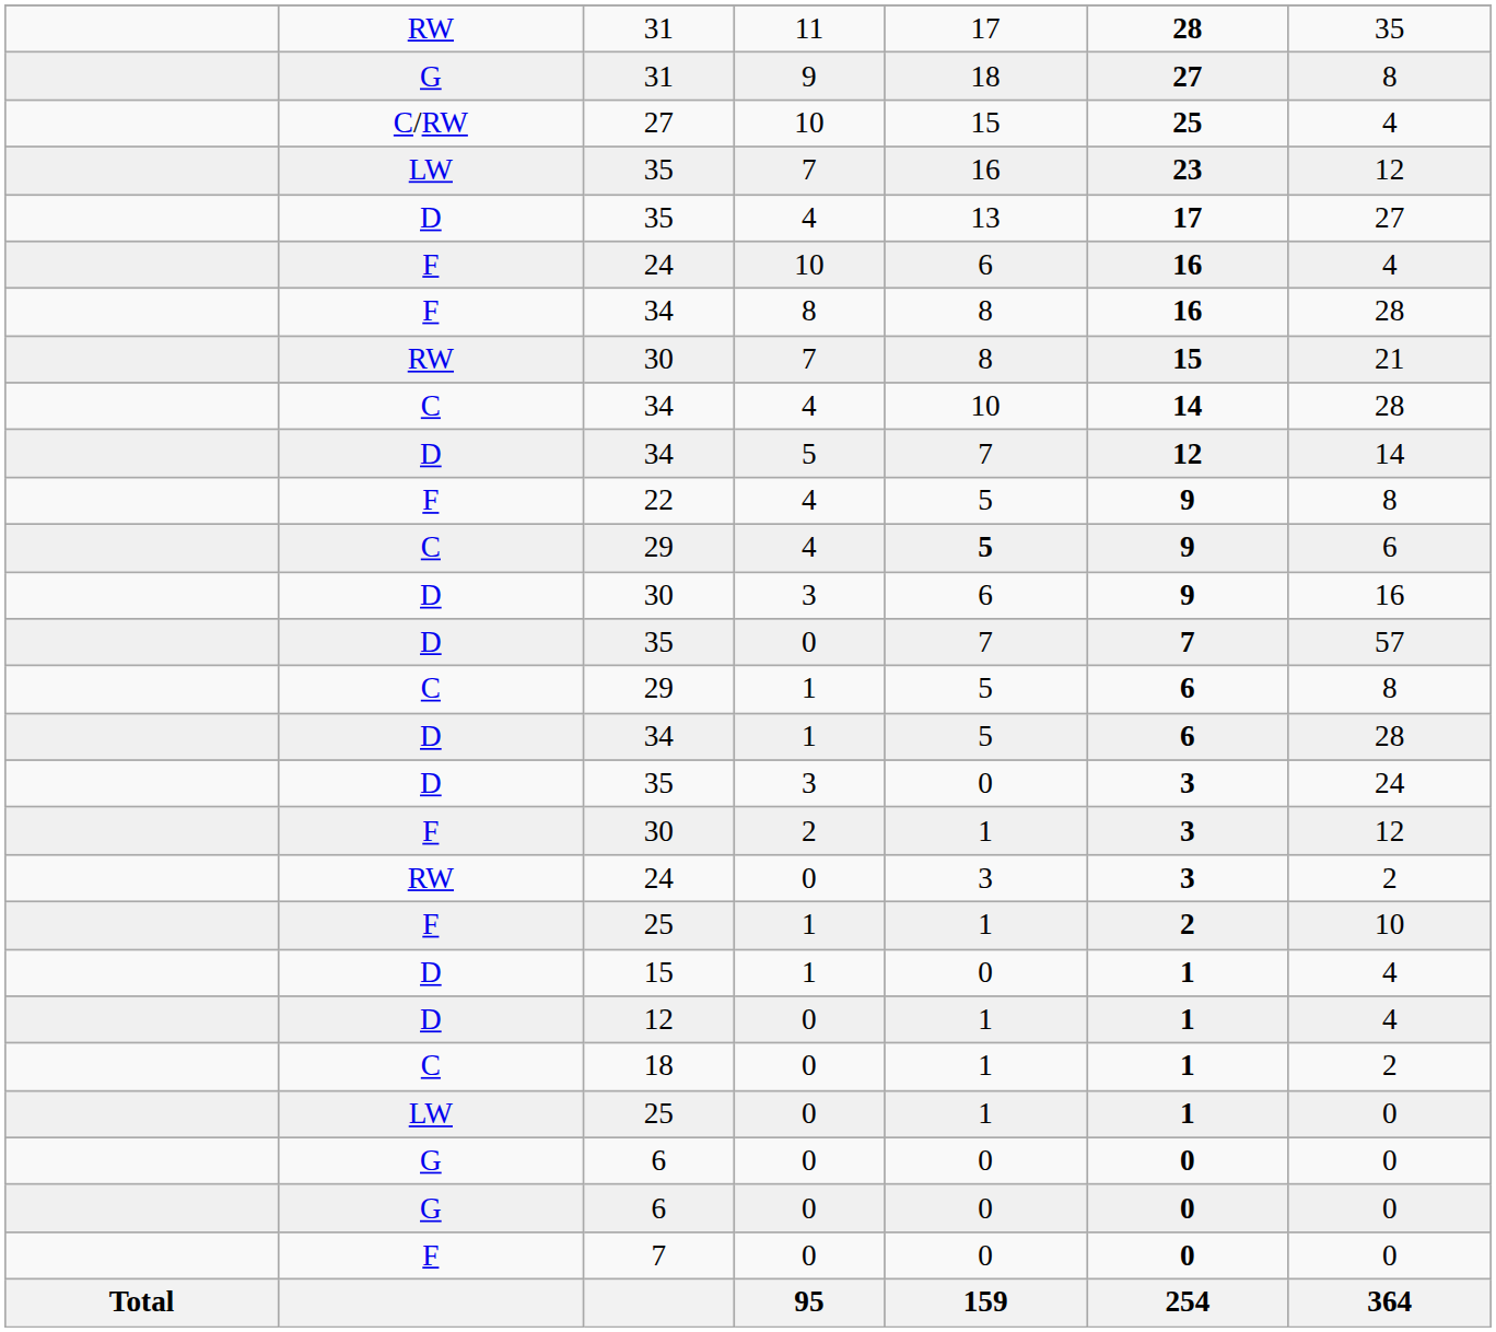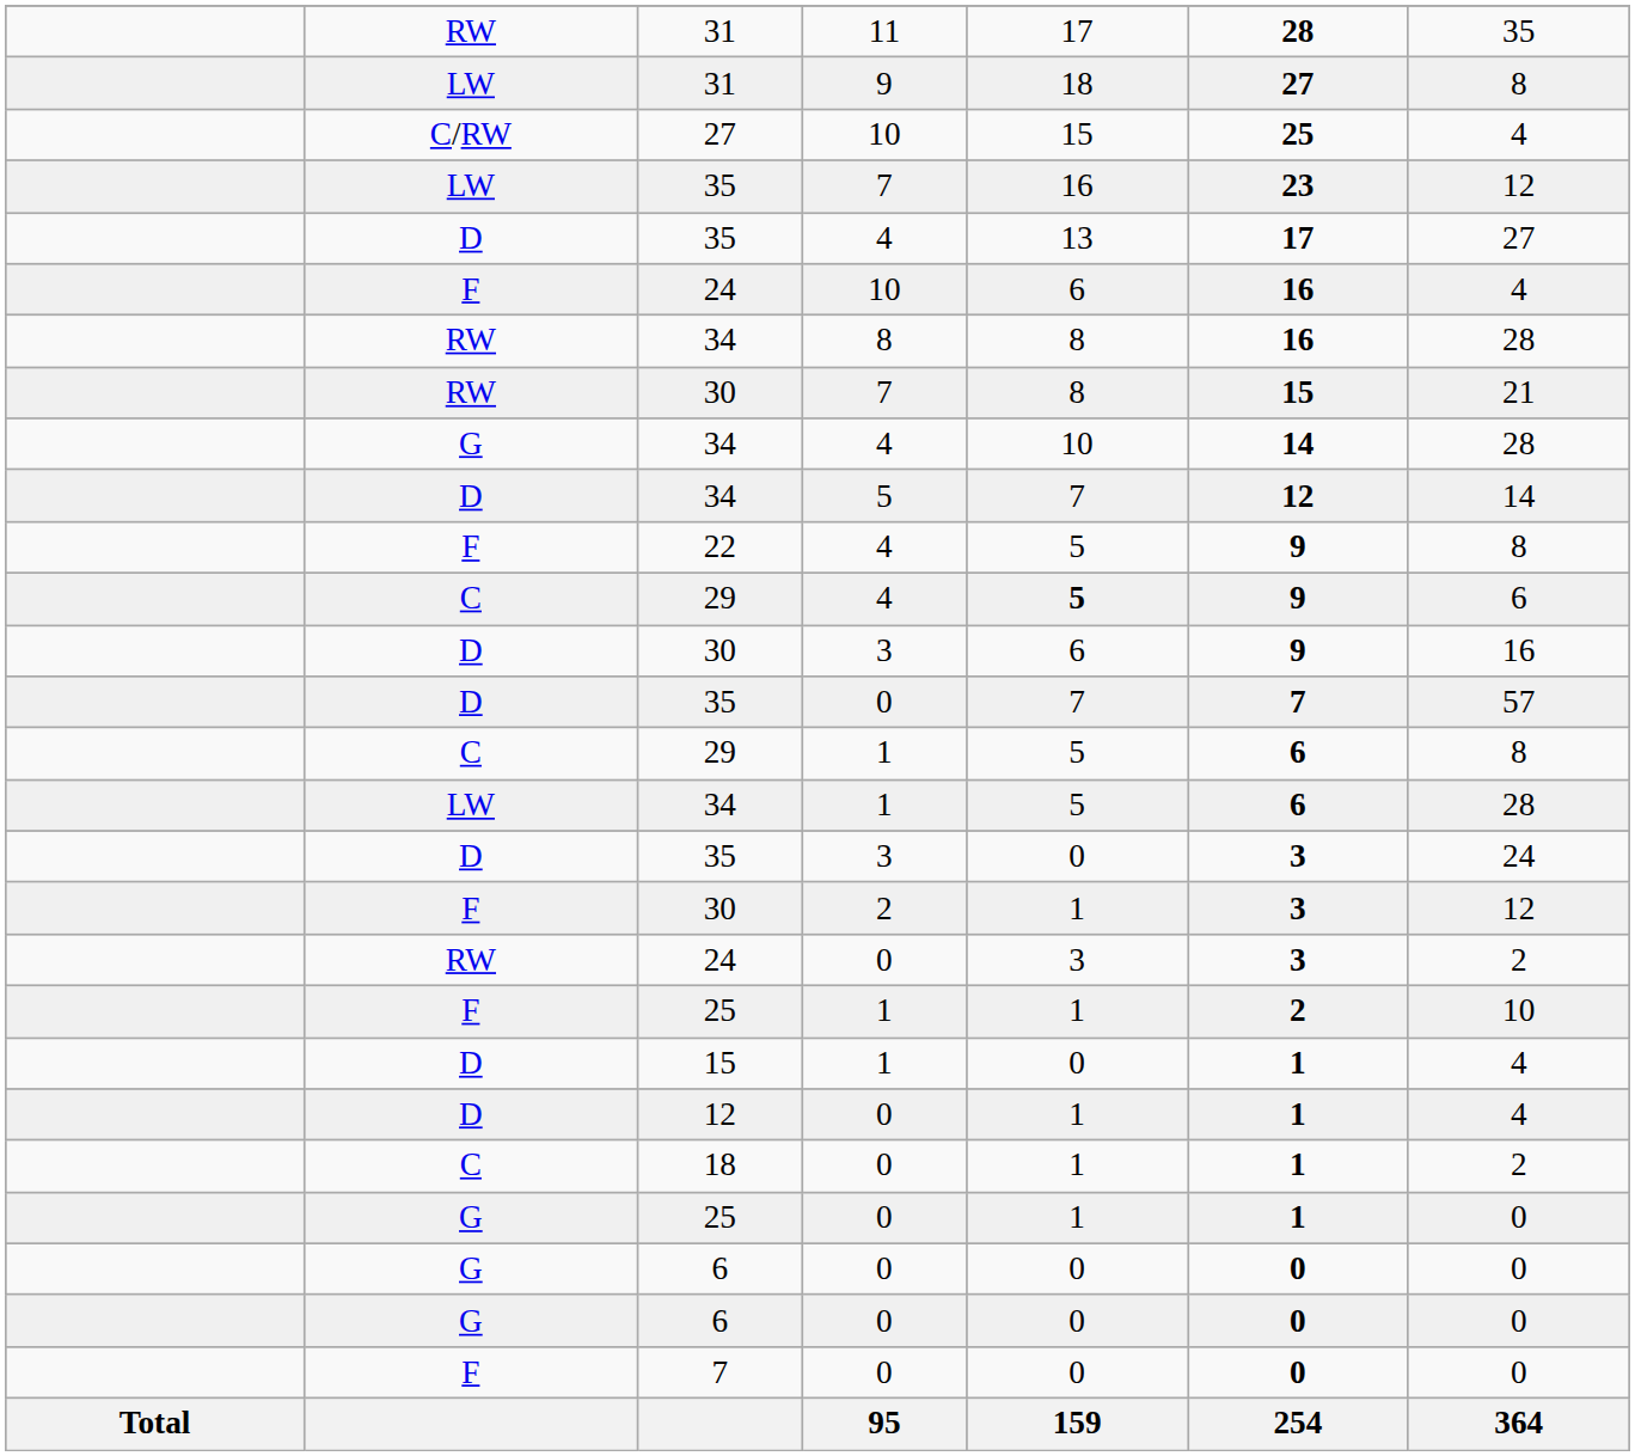 <table class="wikitable sortable" width=800>
 <tr align="center">
 </tr>
 <tr align="center" bgcolor="">
 <td></td>
 <td><a href='#'>RW</a></td>
 <td>31</td>
 <td>11</td>
 <td>17</td>
 <td><strong>28</strong></td>
 <td>35</td>
 </tr>
 <tr align="center" bgcolor="f0f0f0">
 <td></td>
-<td><a href='#'>G</a></td>
+<td><a href='#'>LW</a></td>
 <td>31</td>
 <td>9</td>
 <td>18</td>
 <td><strong>27</strong></td>
 <td>8</td>
 </tr>
 <tr align="center" bgcolor="">
 <td></td>
 <td><a href='#'>C</a>/<a href='#'>RW</a></td>
 <td>27</td>
 <td>10</td>
 <td>15</td>
 <td><strong>25</strong></td>
 <td>4</td>
 </tr>
 <tr align="center" bgcolor="f0f0f0">
 <td></td>
 <td><a href='#'>LW</a></td>
 <td>35</td>
 <td>7</td>
 <td>16</td>
 <td><strong>23</strong></td>
 <td>12</td>
 </tr>
 <tr align="center" bgcolor="">
 <td></td>
 <td><a href='#'>D</a></td>
 <td>35</td>
 <td>4</td>
 <td>13</td>
 <td><strong>17</strong></td>
 <td>27</td>
 </tr>
 <tr align="center" bgcolor="f0f0f0">
 <td></td>
 <td><a href='#'>F</a></td>
 <td>24</td>
 <td>10</td>
 <td>6</td>
 <td><strong>16</strong></td>
 <td>4</td>
 </tr>
 <tr align="center" bgcolor="">
 <td></td>
-<td><a href='#'>F</a></td>
+<td><a href='#'>RW</a></td>
 <td>34</td>
 <td>8</td>
 <td>8</td>
 <td><strong>16</strong></td>
 <td>28</td>
 </tr>
 <tr align="center" bgcolor="f0f0f0">
 <td></td>
 <td><a href='#'>RW</a></td>
 <td>30</td>
 <td>7</td>
 <td>8</td>
 <td><strong>15</strong></td>
 <td>21</td>
 </tr>
 <tr align="center" bgcolor="">
 <td></td>
-<td><a href='#'>C</a></td>
+<td><a href='#'>G</a></td>
 <td>34</td>
 <td>4</td>
 <td>10</td>
 <td><strong>14</strong></td>
 <td>28</td>
 </tr>
 <tr align="center" bgcolor="f0f0f0">
 <td></td>
 <td><a href='#'>D</a></td>
 <td>34</td>
 <td>5</td>
 <td>7</td>
 <td><strong>12</strong></td>
 <td>14</td>
 </tr>
 <tr align="center" bgcolor="">
 <td></td>
 <td><a href='#'>F</a></td>
 <td>22</td>
 <td>4</td>
 <td>5</td>
 <td><strong>9</strong></td>
 <td>8</td>
 </tr>
 <tr align="center" bgcolor="f0f0f0">
 <td></td>
 <td><a href='#'>C</a></td>
 <td>29</td>
 <td>4</td>
 <td><strong>5</strong></td>
 <td><strong>9</strong></td>
 <td>6</td>
 </tr>
 <tr align="center" bgcolor="">
 <td></td>
 <td><a href='#'>D</a></td>
 <td>30</td>
 <td>3</td>
 <td>6</td>
 <td><strong>9</strong></td>
 <td>16</td>
 </tr>
 <tr align="center" bgcolor="f0f0f0">
 <td></td>
 <td><a href='#'>D</a></td>
 <td>35</td>
 <td>0</td>
 <td>7</td>
 <td><strong>7</strong></td>
 <td>57</td>
 </tr>
 <tr align="center" bgcolor="">
 <td></td>
 <td><a href='#'>C</a></td>
 <td>29</td>
 <td>1</td>
 <td>5</td>
 <td><strong>6</strong></td>
 <td>8</td>
 </tr>
 <tr align="center" bgcolor="f0f0f0">
 <td></td>
-<td><a href='#'>D</a></td>
+<td><a href='#'>LW</a></td>
 <td>34</td>
 <td>1</td>
 <td>5</td>
 <td><strong>6</strong></td>
 <td>28</td>
 </tr>
 <tr align="center" bgcolor="">
 <td></td>
 <td><a href='#'>D</a></td>
 <td>35</td>
 <td>3</td>
 <td>0</td>
 <td><strong>3</strong></td>
 <td>24</td>
 </tr>
 <tr align="center" bgcolor="f0f0f0">
 <td></td>
 <td><a href='#'>F</a></td>
 <td>30</td>
 <td>2</td>
 <td>1</td>
 <td><strong>3</strong></td>
 <td>12</td>
 </tr>
 <tr align="center" bgcolor="">
 <td></td>
 <td><a href='#'>RW</a></td>
 <td>24</td>
 <td>0</td>
 <td>3</td>
 <td><strong>3</strong></td>
 <td>2</td>
 </tr>
 <tr align="center" bgcolor="f0f0f0">
 <td></td>
 <td><a href='#'>F</a></td>
 <td>25</td>
 <td>1</td>
 <td>1</td>
 <td><strong>2</strong></td>
 <td>10</td>
 </tr>
 <tr align="center" bgcolor="">
 <td></td>
 <td><a href='#'>D</a></td>
 <td>15</td>
 <td>1</td>
 <td>0</td>
 <td><strong>1</strong></td>
 <td>4</td>
 </tr>
 <tr align="center" bgcolor="f0f0f0">
 <td></td>
 <td><a href='#'>D</a></td>
 <td>12</td>
 <td>0</td>
 <td>1</td>
 <td><strong>1</strong></td>
 <td>4</td>
 </tr>
 <tr align="center" bgcolor="">
 <td></td>
 <td><a href='#'>C</a></td>
 <td>18</td>
 <td>0</td>
 <td>1</td>
 <td><strong>1</strong></td>
 <td>2</td>
 </tr>
 <tr align="center" bgcolor="f0f0f0">
 <td></td>
-<td><a href='#'>LW</a></td>
+<td><a href='#'>G</a></td>
 <td>25</td>
 <td>0</td>
 <td>1</td>
 <td><strong>1</strong></td>
 <td>0</td>
 </tr>
 <tr align="center" bgcolor="">
 <td></td>
 <td><a href='#'>G</a></td>
 <td>6</td>
 <td>0</td>
 <td>0</td>
 <td><strong>0</strong></td>
 <td>0</td>
 </tr>
 <tr align="center" bgcolor="f0f0f0">
 <td></td>
 <td><a href='#'>G</a></td>
 <td>6</td>
 <td>0</td>
 <td>0</td>
 <td><strong>0</strong></td>
 <td>0</td>
 </tr>
 <tr align="center" bgcolor="">
 <td></td>
 <td><a href='#'>F</a></td>
 <td>7</td>
 <td>0</td>
 <td>0</td>
 <td><strong>0</strong></td>
 <td>0</td>
 </tr>
 <tr>
 <th>Total</th>
 <th></th>
 <th></th>
 <th>95</th>
 <th>159</th>
 <th>254</th>
 <th>364</th>
 </tr>
 </table>
